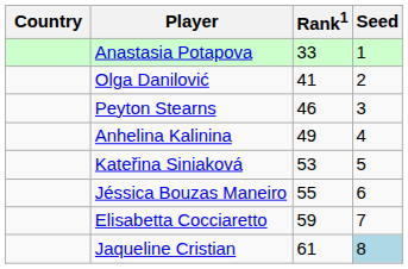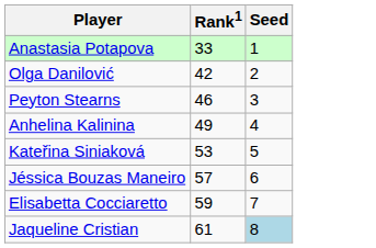 <table class="wikitable">
 <tr>
-<th width="70">Country</th>
 <th width="175">Player</th>
 <th>Rank<sup>1</sup></th>
 <th>Seed</th>
 </tr>
 <tr style="background:#cfc;">
-<td></td>
 <td><a href='#'>Anastasia Potapova</a></td>
 <td>33</td>
 <td>1</td>
 </tr>
 <tr>
-<td></td>
 <td><a href='#'>Olga Danilović</a></td>
-<td>41</td>
+<td>42</td>
 <td>2</td>
 </tr>
 <tr>
-<td></td>
 <td><a href='#'>Peyton Stearns</a></td>
 <td>46</td>
 <td>3</td>
 </tr>
 <tr>
-<td></td>
 <td><a href='#'>Anhelina Kalinina</a></td>
 <td>49</td>
 <td>4</td>
 </tr>
 <tr>
-<td></td>
 <td><a href='#'>Kateřina Siniaková</a></td>
 <td>53</td>
 <td>5</td>
 </tr>
 <tr>
-<td></td>
 <td><a href='#'>Jéssica Bouzas Maneiro</a></td>
-<td>55</td>
+<td>57</td>
 <td>6</td>
 </tr>
 <tr>
-<td></td>
 <td><a href='#'>Elisabetta Cocciaretto</a></td>
 <td>59</td>
 <td>7</td>
 </tr>
 <tr>
-<td></td>
 <td><a href='#'>Jaqueline Cristian</a></td>
 <td>61</td>
 <td style="background: lightblue;">8</td>
 </tr>
 </table>
